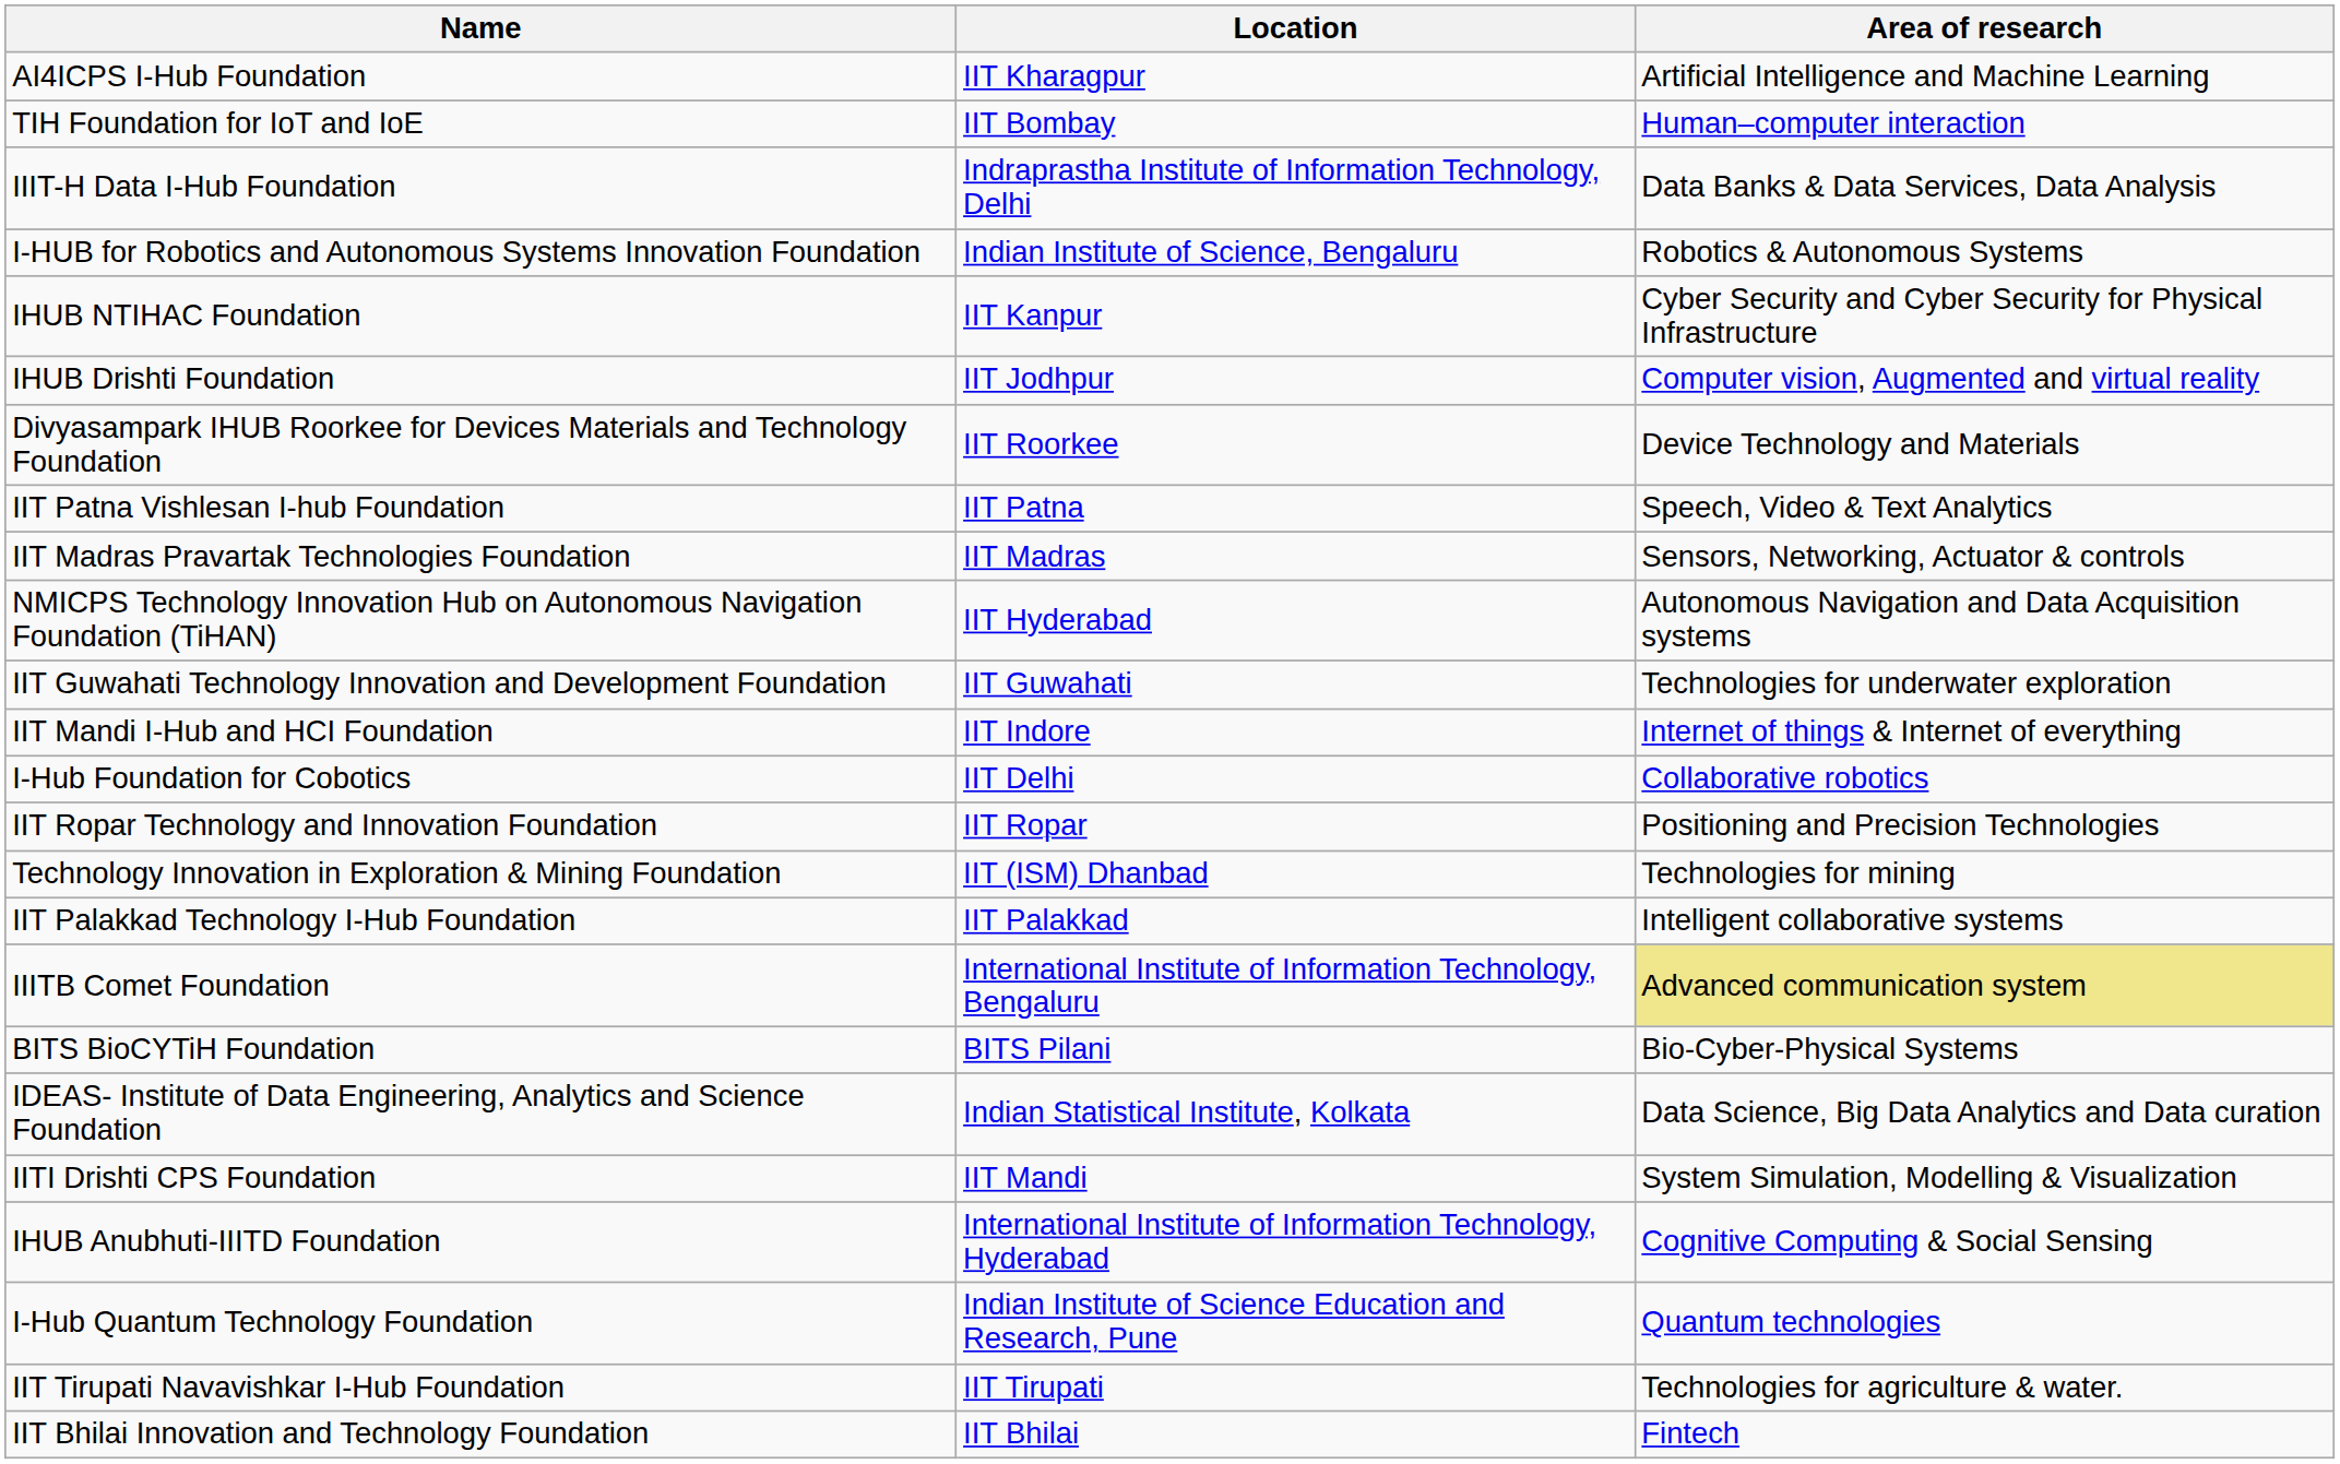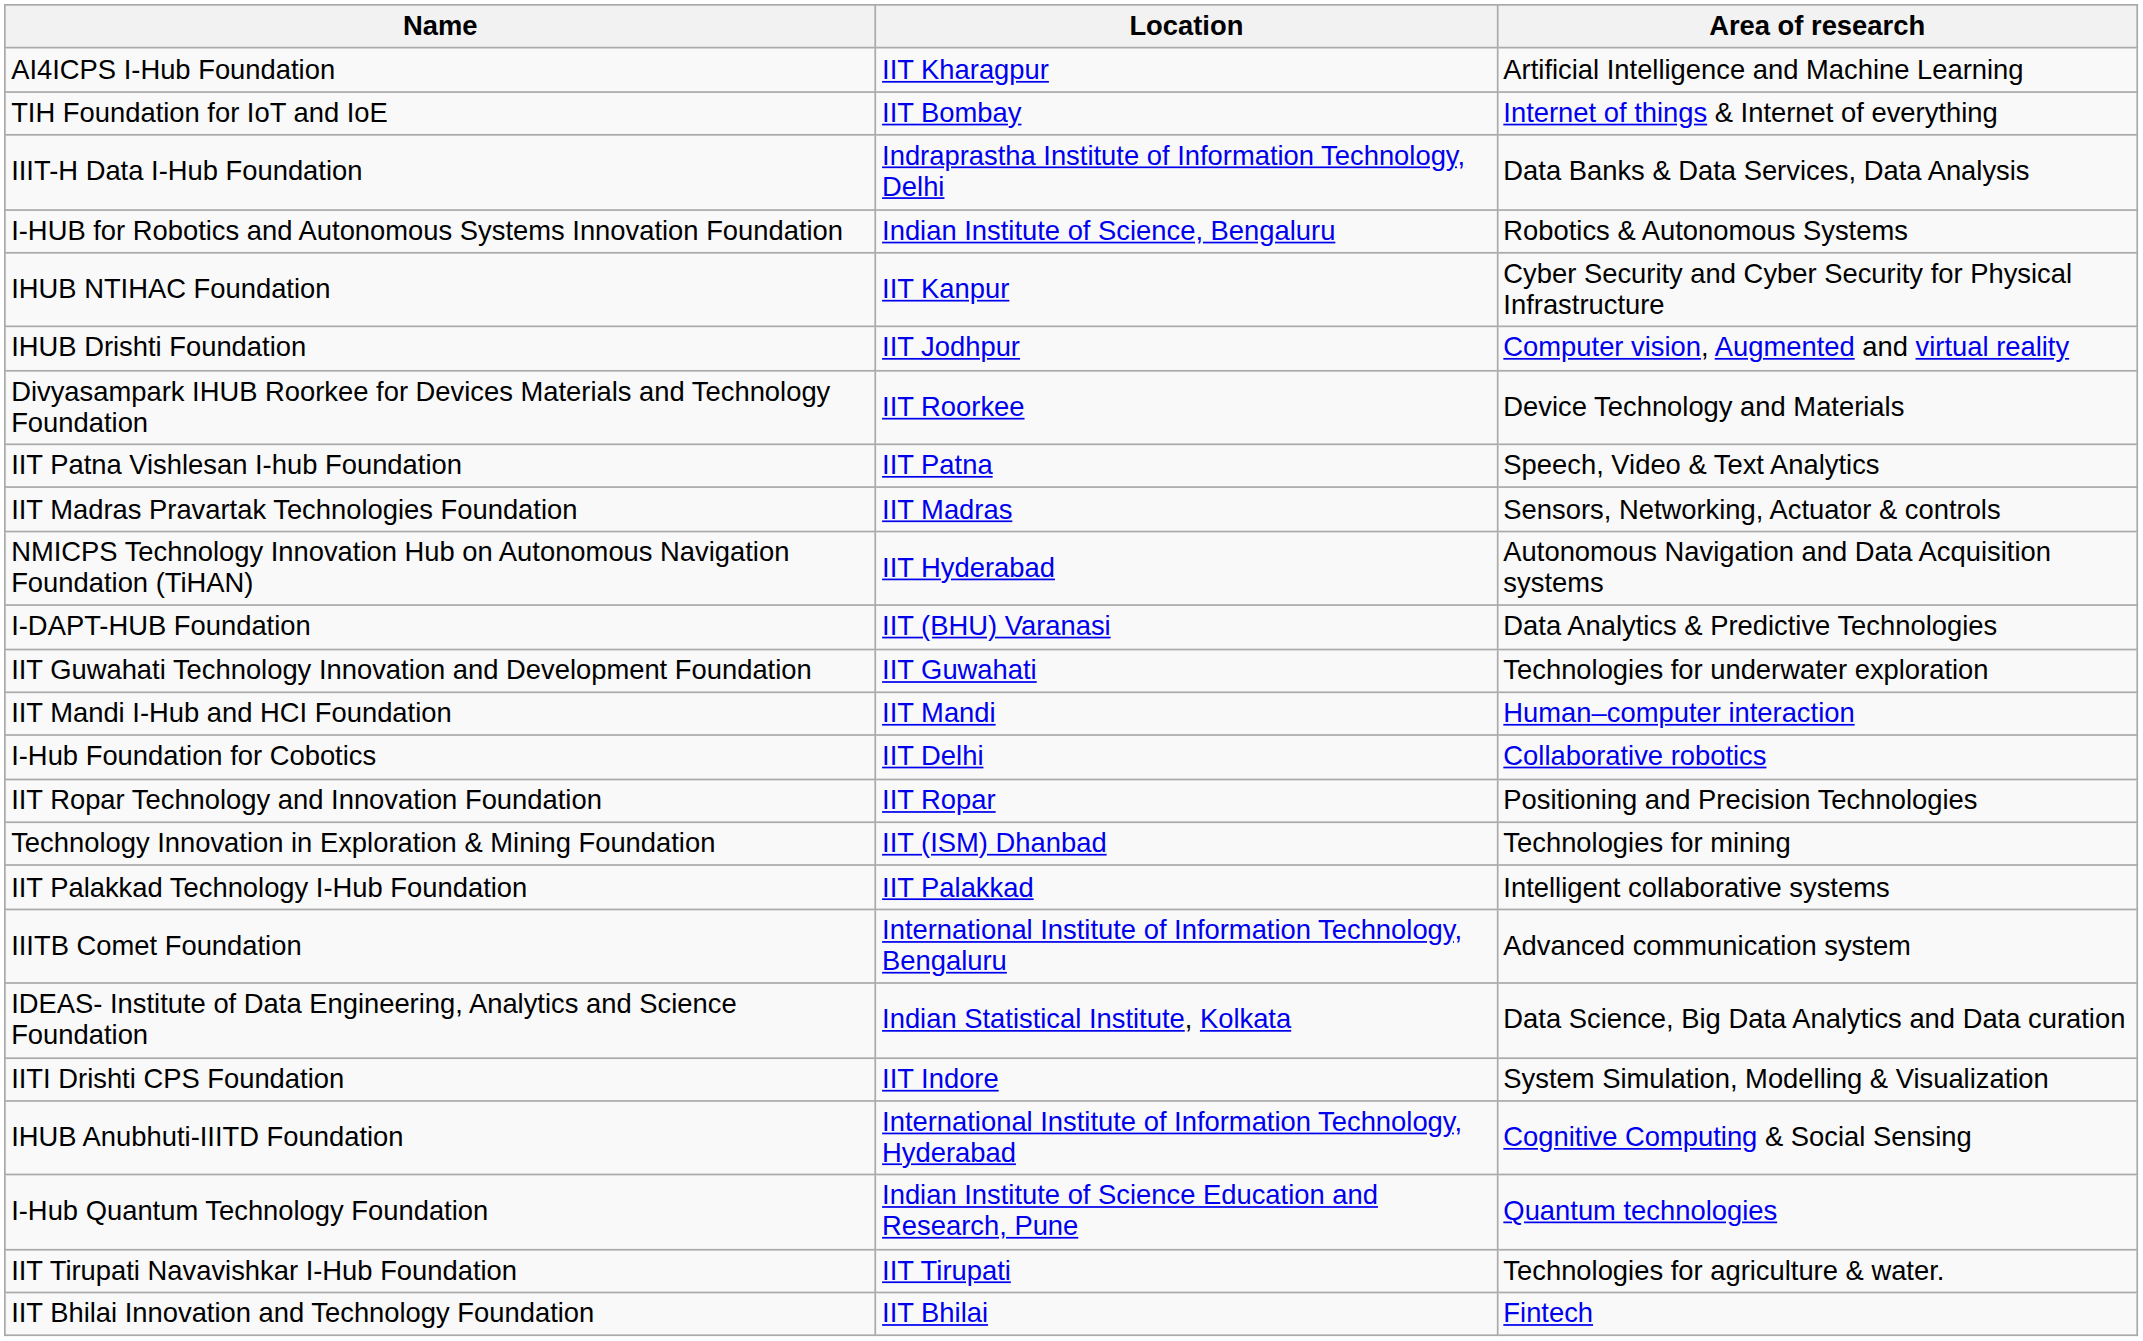 <table class="wikitable">
 <tr>
 <th>Name</th>
 <th>Location</th>
 <th>Area of research</th>
 </tr>
 <tr>
 <td>AI4ICPS I-Hub Foundation</td>
 <td><a href='#'>IIT Kharagpur</a></td>
 <td>Artificial Intelligence and Machine Learning</td>
 </tr>
 <tr>
 <td>TIH Foundation for IoT and IoE</td>
 <td><a href='#'>IIT Bombay</a></td>
-<td><a href='#'>Human–computer interaction</a></td>
+<td><a href='#'>Internet of things</a> & Internet of everything</td>
 </tr>
 <tr>
 <td>IIIT-H Data I-Hub Foundation</td>
 <td><a href='#'>Indraprastha Institute of Information Technology, Delhi</a></td>
 <td>Data Banks & Data Services, Data Analysis</td>
 </tr>
 <tr>
 <td>I-HUB for Robotics and Autonomous Systems Innovation Foundation</td>
 <td><a href='#'>Indian Institute of Science, Bengaluru</a></td>
 <td>Robotics & Autonomous Systems</td>
 </tr>
 <tr>
 <td>IHUB NTIHAC Foundation</td>
 <td><a href='#'>IIT Kanpur</a></td>
 <td>Cyber Security and Cyber Security for Physical Infrastructure</td>
 </tr>
 <tr>
 <td>IHUB Drishti Foundation</td>
 <td><a href='#'>IIT Jodhpur</a></td>
 <td><a href='#'>Computer vision</a>, <a href='#'>Augmented</a> and <a href='#'>virtual reality</a></td>
 </tr>
 <tr>
 <td>Divyasampark IHUB Roorkee for Devices Materials and Technology Foundation</td>
 <td><a href='#'>IIT Roorkee</a></td>
 <td>Device Technology and Materials</td>
 </tr>
 <tr>
 <td>IIT Patna Vishlesan I-hub Foundation</td>
 <td><a href='#'>IIT Patna</a></td>
 <td>Speech, Video & Text Analytics</td>
 </tr>
 <tr>
 <td>IIT Madras Pravartak Technologies Foundation</td>
 <td><a href='#'>IIT Madras</a></td>
 <td>Sensors, Networking, Actuator & controls</td>
 </tr>
 <tr>
 <td>NMICPS Technology Innovation Hub on Autonomous Navigation Foundation (TiHAN)</td>
 <td><a href='#'>IIT Hyderabad</a></td>
 <td>Autonomous Navigation and Data Acquisition systems</td>
 </tr>
 <tr>
+<td>I-DAPT-HUB Foundation</td>
+<td><a href='#'>IIT (BHU) Varanasi</a></td>
+<td>Data Analytics & Predictive Technologies</td>
+</tr>
+<tr>
 <td>IIT Guwahati Technology Innovation and Development Foundation</td>
 <td><a href='#'>IIT Guwahati</a></td>
 <td>Technologies for underwater exploration</td>
 </tr>
 <tr>
 <td>IIT Mandi I-Hub and HCI Foundation</td>
-<td><a href='#'>IIT Indore</a></td>
-<td><a href='#'>Internet of things</a> & Internet of everything</td>
+<td><a href='#'>IIT Mandi</a></td>
+<td><a href='#'>Human–computer interaction</a></td>
 </tr>
 <tr>
 <td>I-Hub Foundation for Cobotics</td>
 <td><a href='#'>IIT Delhi</a></td>
 <td><a href='#'>Collaborative robotics</a></td>
 </tr>
 <tr>
 <td>IIT Ropar Technology and Innovation Foundation</td>
 <td><a href='#'>IIT Ropar</a></td>
 <td>Positioning and Precision Technologies</td>
 </tr>
 <tr>
 <td>Technology Innovation in Exploration & Mining Foundation</td>
 <td><a href='#'>IIT (ISM) Dhanbad</a></td>
 <td>Technologies for mining</td>
 </tr>
 <tr>
 <td>IIT Palakkad Technology I-Hub Foundation</td>
 <td><a href='#'>IIT Palakkad</a></td>
 <td>Intelligent collaborative systems</td>
 </tr>
 <tr>
 <td>IIITB Comet Foundation</td>
 <td><a href='#'>International Institute of Information Technology, Bengaluru</a></td>
-<td style="background: khaki;">Advanced communication system</td>
-</tr>
-<tr>
-<td>BITS BioCYTiH Foundation</td>
-<td><a href='#'>BITS Pilani</a></td>
-<td>Bio-Cyber-Physical Systems</td>
+<td>Advanced communication system</td>
 </tr>
 <tr>
 <td>IDEAS- Institute of Data Engineering, Analytics and Science Foundation</td>
 <td><a href='#'>Indian Statistical Institute</a>, <a href='#'>Kolkata</a></td>
 <td>Data Science, Big Data Analytics and Data curation</td>
 </tr>
 <tr>
 <td>IITI Drishti CPS Foundation</td>
-<td><a href='#'>IIT Mandi</a></td>
+<td><a href='#'>IIT Indore</a></td>
 <td>System Simulation, Modelling & Visualization</td>
 </tr>
 <tr>
 <td>IHUB Anubhuti-IIITD Foundation</td>
 <td><a href='#'>International Institute of Information Technology, Hyderabad</a></td>
 <td><a href='#'>Cognitive Computing</a> & Social Sensing</td>
 </tr>
 <tr>
 <td>I-Hub Quantum Technology Foundation</td>
 <td><a href='#'>Indian Institute of Science Education and Research, Pune</a></td>
 <td><a href='#'>Quantum technologies</a></td>
 </tr>
 <tr>
 <td>IIT Tirupati Navavishkar I-Hub Foundation</td>
 <td><a href='#'>IIT Tirupati</a></td>
 <td>Technologies for agriculture & water.</td>
 </tr>
 <tr>
 <td>IIT Bhilai Innovation and Technology Foundation</td>
 <td><a href='#'>IIT Bhilai</a></td>
 <td><a href='#'>Fintech</a></td>
 </tr>
 </table>
